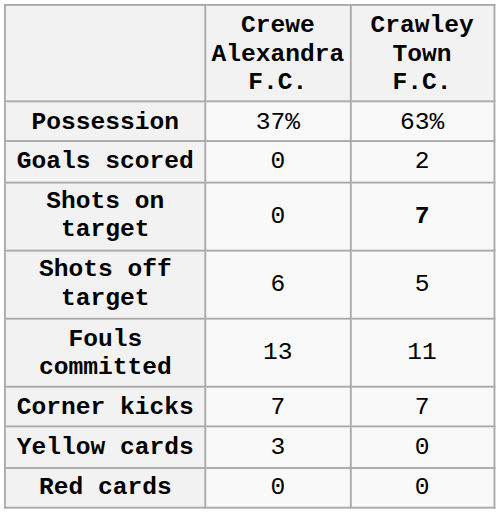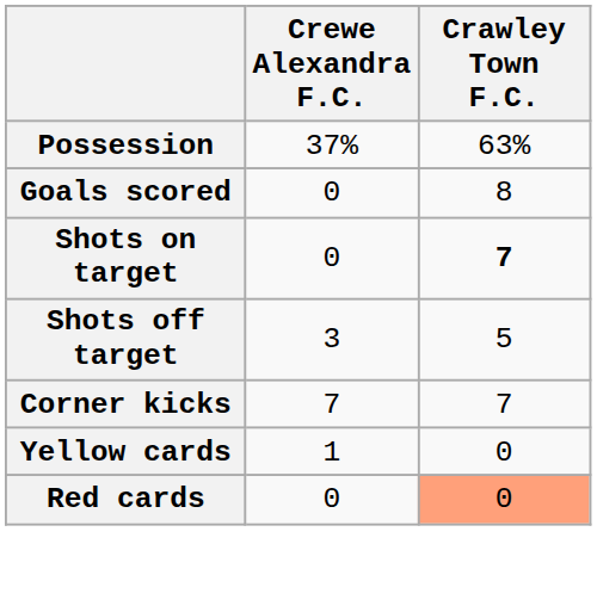 <table class="wikitable plainrowheaders" style="text-align: center">
 <tr>
 <th scope="col" width=100></th>
 <th scope="col" width=70>Crewe Alexandra F.C.</th>
 <th scope="col" width=70>Crawley Town F.C.</th>
 </tr>
 <tr>
 <th scope="row">Possession</th>
 <td>37%</td>
 <td>63%</td>
 </tr>
 <tr>
 <th scope="row">Goals scored</th>
 <td>0</td>
-<td>2</td>
+<td>8</td>
 </tr>
 <tr>
 <th scope="row">Shots on target</th>
 <td>0</td>
 <td><strong>7</strong></td>
 </tr>
 <tr>
 <th scope="row">Shots off target</th>
-<td>6</td>
+<td>3</td>
 <td>5</td>
-</tr>
-<tr>
-<th scope="row">Fouls committed</th>
-<td>13</td>
-<td>11</td>
 </tr>
 <tr>
 <th scope="row">Corner kicks</th>
 <td>7</td>
 <td>7</td>
 </tr>
 <tr>
 <th scope="row">Yellow cards</th>
-<td>3</td>
+<td>1</td>
 <td>0</td>
 </tr>
 <tr>
 <th scope="row">Red cards</th>
 <td>0</td>
-<td>0</td>
+<td style="background: lightsalmon;">0</td>
 </tr>
 </table>
